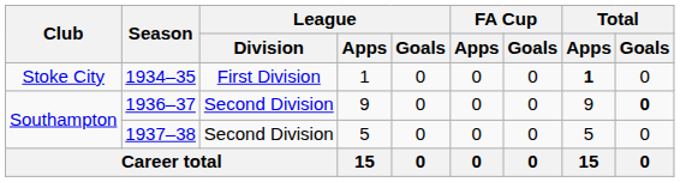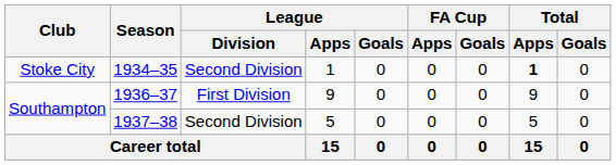 <table class="wikitable" style="text-align: center;">
 <tr>
 <th rowspan="2">Club</th>
 <th rowspan="2">Season</th>
 <th colspan="3">League</th>
 <th colspan="2">FA Cup</th>
 <th colspan="2">Total</th>
 </tr>
 <tr>
 <th>Division</th>
 <th>Apps</th>
 <th>Goals</th>
 <th>Apps</th>
 <th>Goals</th>
 <th>Apps</th>
 <th>Goals</th>
 </tr>
 <tr>
 <td><a href='#'>Stoke City</a></td>
 <td><a href='#'>1934–35</a></td>
-<td><a href='#'>First Division</a></td>
+<td><a href='#'>Second Division</a></td>
 <td>1</td>
 <td>0</td>
 <td>0</td>
 <td>0</td>
 <td><strong>1</strong></td>
 <td>0</td>
 </tr>
 <tr>
 <td rowspan=2><a href='#'>Southampton</a></td>
 <td><a href='#'>1936–37</a></td>
-<td><a href='#'>Second Division</a></td>
+<td><a href='#'>First Division</a></td>
 <td>9</td>
 <td>0</td>
 <td>0</td>
 <td>0</td>
 <td>9</td>
-<td><strong>0</strong></td>
+<td>0</td>
 </tr>
 <tr>
 <td><a href='#'>1937–38</a></td>
 <td>Second Division</td>
 <td>5</td>
 <td>0</td>
 <td>0</td>
 <td>0</td>
 <td>5</td>
 <td>0</td>
 </tr>
 <tr>
 <th colspan="3">Career total</th>
 <th>15</th>
 <th>0</th>
 <th>0</th>
 <th>0</th>
 <th>15</th>
 <th>0</th>
 </tr>
 </table>
